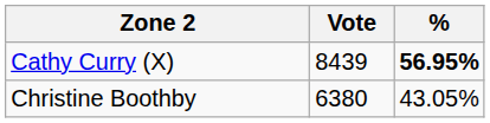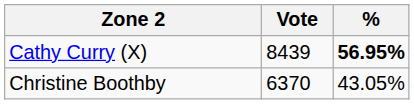 <table class="wikitable">
 <tr>
 <th bgcolor="#DDDDFF" width="200px">Zone 2</th>
 <th bgcolor="#DDDDFF" width="50px">Vote</th>
 <th bgcolor="#DDDDFF" width="30px">%</th>
 </tr>
 <tr>
 <td><a href='#'>Cathy Curry</a> (X)</td>
 <td>8439</td>
 <td><strong>56.95%</strong></td>
 </tr>
 <tr>
 <td>Christine Boothby</td>
-<td>6380</td>
+<td>6370</td>
 <td>43.05%</td>
 </tr>
 </table>
